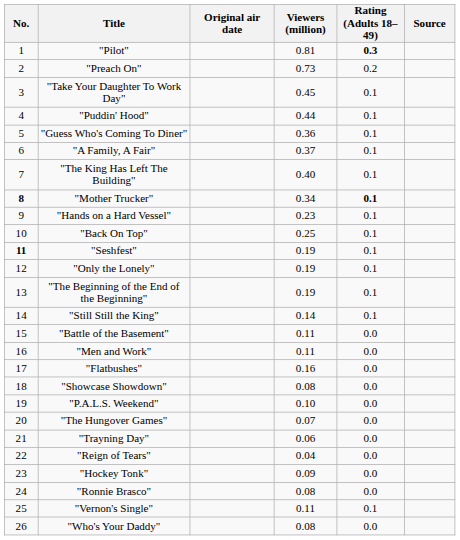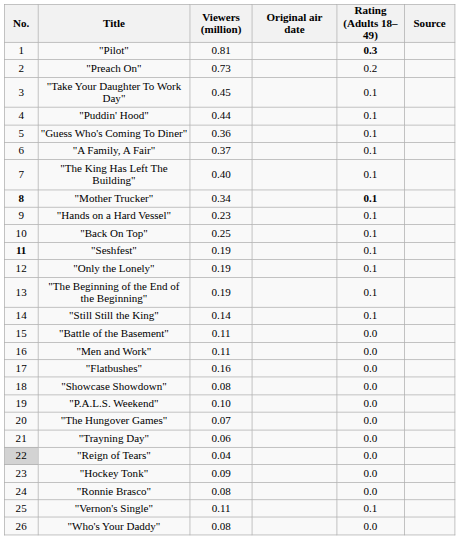 <table class="wikitable plainrowheaders" style="text-align:center; width:74%;">
 <tr>
 <th scope="col" style="padding:0 8px; width:5%;">No.</th>
 <th scope="col" style="padding:0 8px; width:27%;">Title</th>
+<th scope="col" style="padding:0 8px; width:9%;">Viewers<br>(million)</th>
 <th scope="col" style="padding:0 8px; width:15%;">Original air date</th>
-<th scope="col" style="padding:0 8px; width:9%;">Viewers<br>(million)</th>
 <th scope="col" style="padding:0 8px; width:12%;">Rating<br>(Adults 18–49)</th>
 <th scope="col" style="padding:0 8px; width:6%;">Source</th>
 </tr>
 <tr>
 <td scope="row">1</td>
 <td>"Pilot"</td>
+<td>0.81</td>
 <td></td>
-<td>0.81</td>
 <td><strong>0.3</strong></td>
 <td></td>
 </tr>
 <tr>
 <td scope="row">2</td>
 <td>"Preach On"</td>
+<td>0.73</td>
 <td></td>
-<td>0.73</td>
 <td>0.2</td>
 <td></td>
 </tr>
 <tr>
 <td scope="row">3</td>
 <td>"Take Your Daughter To Work Day"</td>
+<td>0.45</td>
 <td></td>
-<td>0.45</td>
 <td>0.1</td>
 <td></td>
 </tr>
 <tr>
 <td scope="row">4</td>
 <td>"Puddin' Hood"</td>
+<td>0.44</td>
 <td></td>
-<td>0.44</td>
 <td>0.1</td>
 <td></td>
 </tr>
 <tr>
 <td scope="row">5</td>
 <td>"Guess Who's Coming To Diner"</td>
+<td>0.36</td>
 <td></td>
-<td>0.36</td>
 <td>0.1</td>
 <td></td>
 </tr>
 <tr>
 <td scope="row">6</td>
 <td>"A Family, A Fair"</td>
+<td>0.37</td>
 <td></td>
-<td>0.37</td>
 <td>0.1</td>
 <td></td>
 </tr>
 <tr>
 <td scope="row">7</td>
 <td>"The King Has Left The Building"</td>
+<td>0.40</td>
 <td></td>
-<td>0.40</td>
 <td>0.1</td>
 <td></td>
 </tr>
 <tr>
 <td scope="row"><strong>8</strong></td>
 <td>"Mother Trucker"</td>
+<td>0.34</td>
 <td></td>
-<td>0.34</td>
 <td><strong>0.1</strong></td>
 <td></td>
 </tr>
 <tr>
 <td scope="row">9</td>
 <td>"Hands on a Hard Vessel"</td>
+<td>0.23</td>
 <td></td>
-<td>0.23</td>
 <td>0.1</td>
 <td></td>
 </tr>
 <tr>
 <td scope="row">10</td>
 <td>"Back On Top"</td>
+<td>0.25</td>
 <td></td>
-<td>0.25</td>
 <td>0.1</td>
 <td></td>
 </tr>
 <tr>
 <td scope="row"><strong>11</strong></td>
 <td>"Seshfest"</td>
+<td>0.19</td>
 <td></td>
-<td>0.19</td>
 <td>0.1</td>
 <td></td>
 </tr>
 <tr>
 <td scope="row">12</td>
 <td>"Only the Lonely"</td>
+<td>0.19</td>
 <td></td>
-<td>0.19</td>
 <td>0.1</td>
 <td></td>
 </tr>
 <tr>
 <td scope="row">13</td>
 <td>"The Beginning of the End of the Beginning"</td>
+<td>0.19</td>
 <td></td>
-<td>0.19</td>
 <td>0.1</td>
 <td></td>
 </tr>
 <tr>
 <td scope="row">14</td>
 <td>"Still Still the King"</td>
+<td>0.14</td>
 <td></td>
-<td>0.14</td>
 <td>0.1</td>
 <td></td>
 </tr>
 <tr>
 <td scope="row">15</td>
 <td>"Battle of the Basement"</td>
+<td>0.11</td>
 <td></td>
-<td>0.11</td>
 <td>0.0</td>
 <td></td>
 </tr>
 <tr>
 <td scope="row">16</td>
 <td>"Men and Work"</td>
+<td>0.11</td>
 <td></td>
-<td>0.11</td>
 <td>0.0</td>
 <td></td>
 </tr>
 <tr>
 <td scope="row">17</td>
 <td>"Flatbushes"</td>
+<td>0.16</td>
 <td></td>
-<td>0.16</td>
 <td>0.0</td>
 <td></td>
 </tr>
 <tr>
 <td scope="row">18</td>
 <td>"Showcase Showdown"</td>
+<td>0.08</td>
 <td></td>
-<td>0.08</td>
 <td>0.0</td>
 <td></td>
 </tr>
 <tr>
 <td scope="row">19</td>
 <td>"P.A.L.S. Weekend"</td>
+<td>0.10</td>
 <td></td>
-<td>0.10</td>
 <td>0.0</td>
 <td></td>
 </tr>
 <tr>
 <td scope="row">20</td>
 <td>"The Hungover Games"</td>
+<td>0.07</td>
 <td></td>
-<td>0.07</td>
 <td>0.0</td>
 <td></td>
 </tr>
 <tr>
 <td scope="row">21</td>
 <td>"Trayning Day"</td>
+<td>0.06</td>
 <td></td>
-<td>0.06</td>
 <td>0.0</td>
 <td></td>
 </tr>
 <tr>
-<td scope="row">22</td>
+<td scope="row" style="background: lightgrey;">22</td>
 <td>"Reign of Tears"</td>
+<td>0.04</td>
 <td></td>
-<td>0.04</td>
 <td>0.0</td>
 <td></td>
 </tr>
 <tr>
 <td scope="row">23</td>
 <td>"Hockey Tonk"</td>
+<td>0.09</td>
 <td></td>
-<td>0.09</td>
 <td>0.0</td>
 <td></td>
 </tr>
 <tr>
 <td scope="row">24</td>
 <td>"Ronnie Brasco"</td>
+<td>0.08</td>
 <td></td>
-<td>0.08</td>
 <td>0.0</td>
 <td></td>
 </tr>
 <tr>
 <td scope="row">25</td>
 <td>"Vernon's Single"</td>
+<td>0.11</td>
 <td></td>
-<td>0.11</td>
 <td>0.1</td>
 <td></td>
 </tr>
 <tr>
 <td scope="row">26</td>
 <td>"Who's Your Daddy"</td>
+<td>0.08</td>
 <td></td>
-<td>0.08</td>
 <td>0.0</td>
 <td></td>
 </tr>
 </table>
